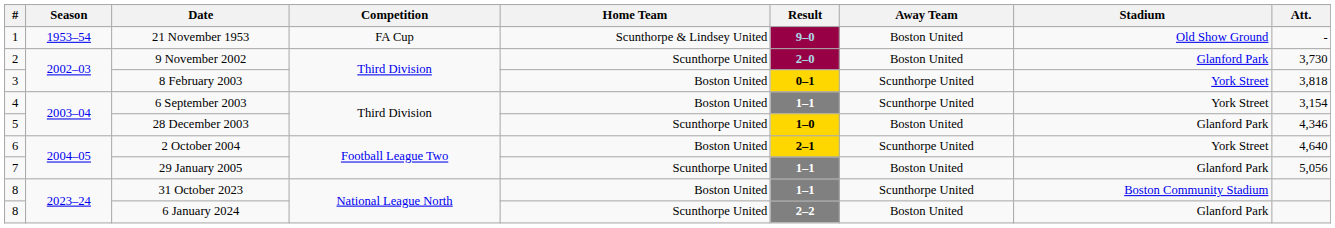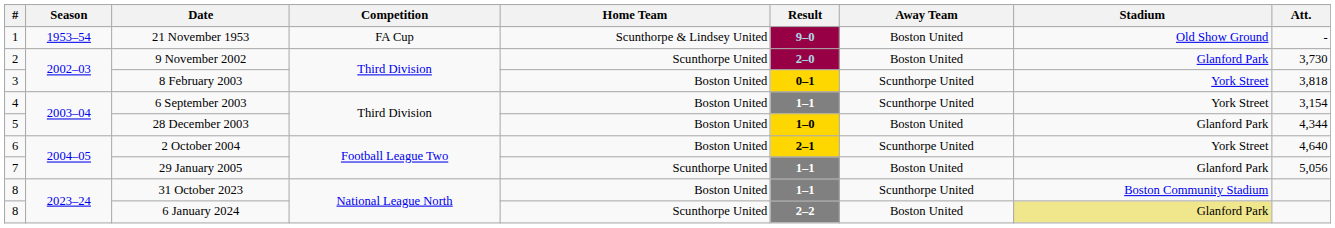 <table class="wikitable" style="text-align: center; width: 100%; font-size: 12px">
 <tr>
 <th><strong>#</strong></th>
 <th><strong>Season</strong></th>
 <th><strong>Date</strong></th>
 <th><strong>Competition</strong></th>
 <th><strong>Home Team</strong></th>
 <th><strong>Result</strong></th>
 <th><strong>Away Team</strong></th>
 <th><strong>Stadium</strong></th>
 <th><strong>Att.</strong></th>
 </tr>
 <tr>
 <td>1</td>
 <td><a href='#'>1953–54</a></td>
 <td>21 November 1953</td>
 <td>FA Cup</td>
 <td style="text-align:right;">Scunthorpe & Lindsey United</td>
 <td style="background:#970045; text-align:center; color:lightblue;"><strong>9–0</strong></td>
 <td>Boston United</td>
 <td style="text-align:right;"><a href='#'>Old Show Ground</a></td>
 <td style="text-align:right;">-</td>
 </tr>
 <tr>
 <td>2</td>
 <td rowspan=2><a href='#'>2002–03</a></td>
 <td>9 November 2002</td>
 <td rowspan=2><a href='#'>Third Division</a></td>
 <td style="text-align:right;">Scunthorpe United</td>
 <td style="background:#970045; text-align:center; color:lightblue;"><strong>2–0</strong></td>
 <td>Boston United</td>
 <td style="text-align:right;"><a href='#'>Glanford Park</a></td>
 <td style="text-align:right;">3,730</td>
 </tr>
 <tr>
 <td>3</td>
 <td>8 February 2003</td>
 <td style="text-align:right;">Boston United</td>
 <td style="background:#FFD700; text-align:center; color:black;"><strong>0–1</strong></td>
 <td>Scunthorpe United</td>
 <td style="text-align:right;"><a href='#'>York Street</a></td>
 <td style="text-align:right;">3,818</td>
 </tr>
 <tr>
 <td>4</td>
 <td rowspan=2><a href='#'>2003–04</a></td>
 <td>6 September 2003</td>
 <td rowspan=2>Third Division</td>
 <td style="text-align:right;">Boston United</td>
 <td style="background:#808080; text-align:center; color:white;"><strong>1–1</strong></td>
 <td>Scunthorpe United</td>
 <td style="text-align:right;">York Street</td>
 <td style="text-align:right;">3,154</td>
 </tr>
 <tr>
 <td>5</td>
 <td>28 December 2003</td>
-<td style="text-align:right;">Scunthorpe United</td>
+<td style="text-align:right;">Boston United</td>
 <td style="background:#FFD700; text-align:center; color:black;"><strong>1–0</strong></td>
 <td>Boston United</td>
 <td style="text-align:right;">Glanford Park</td>
-<td style="text-align:right;">4,346</td>
+<td style="text-align:right;">4,344</td>
 </tr>
 <tr>
 <td>6</td>
 <td rowspan=2><a href='#'>2004–05</a></td>
 <td>2 October 2004</td>
 <td rowspan=2><a href='#'>Football League Two</a></td>
 <td style="text-align:right;">Boston United</td>
 <td style="background:#FFD700; text-align:center; color:black;"><strong>2–1</strong></td>
 <td>Scunthorpe United</td>
 <td style="text-align:right;">York Street</td>
 <td style="text-align:right;">4,640</td>
 </tr>
 <tr>
 <td>7</td>
 <td>29 January 2005</td>
 <td style="text-align:right;">Scunthorpe United</td>
 <td style="background:#808080; text-align:center; color:white;"><strong>1–1</strong></td>
 <td>Boston United</td>
 <td style="text-align:right;">Glanford Park</td>
 <td style="text-align:right;">5,056</td>
 </tr>
 <tr>
 <td>8</td>
 <td rowspan=2><a href='#'>2023–24</a></td>
 <td>31 October 2023</td>
 <td rowspan=2><a href='#'>National League North</a></td>
 <td style="text-align:right;">Boston United</td>
 <td style="background:#808080; text-align:center; color:white;"><strong>1–1</strong></td>
 <td>Scunthorpe United</td>
 <td style="text-align:right;"><a href='#'>Boston Community Stadium</a></td>
 <td style="text-align:right;"></td>
 </tr>
 <tr>
 <td>8</td>
 <td>6 January 2024</td>
 <td style="text-align:right;">Scunthorpe United</td>
 <td style="background:#808080; text-align:center; color:white;"><strong>2–2</strong></td>
 <td>Boston United</td>
-<td style="text-align:right;">Glanford Park</td>
+<td style="background: khaki; text-align:right;">Glanford Park</td>
 <td style="text-align:right;"></td>
 </tr>
 </table>
